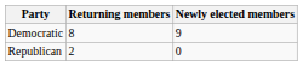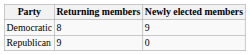 <table class="wikitable">
 <tr>
 <th>Party</th>
 <th>Returning members</th>
 <th>Newly elected members</th>
 </tr>
 <tr>
 <td>Democratic</td>
 <td>8</td>
 <td>9</td>
 </tr>
 <tr>
 <td>Republican</td>
-<td>2</td>
+<td>9</td>
 <td>0</td>
 </tr>
 </table>
